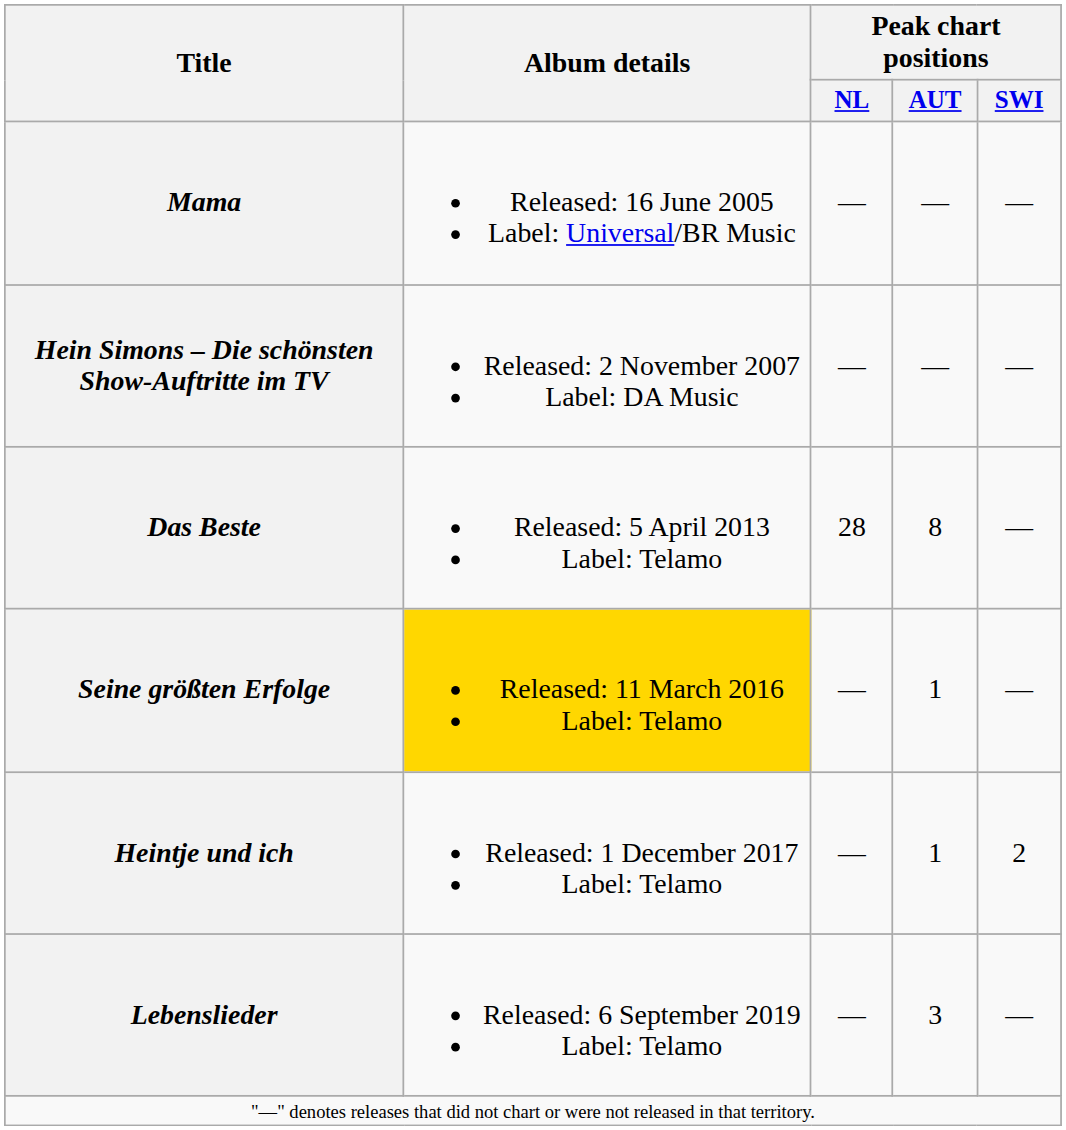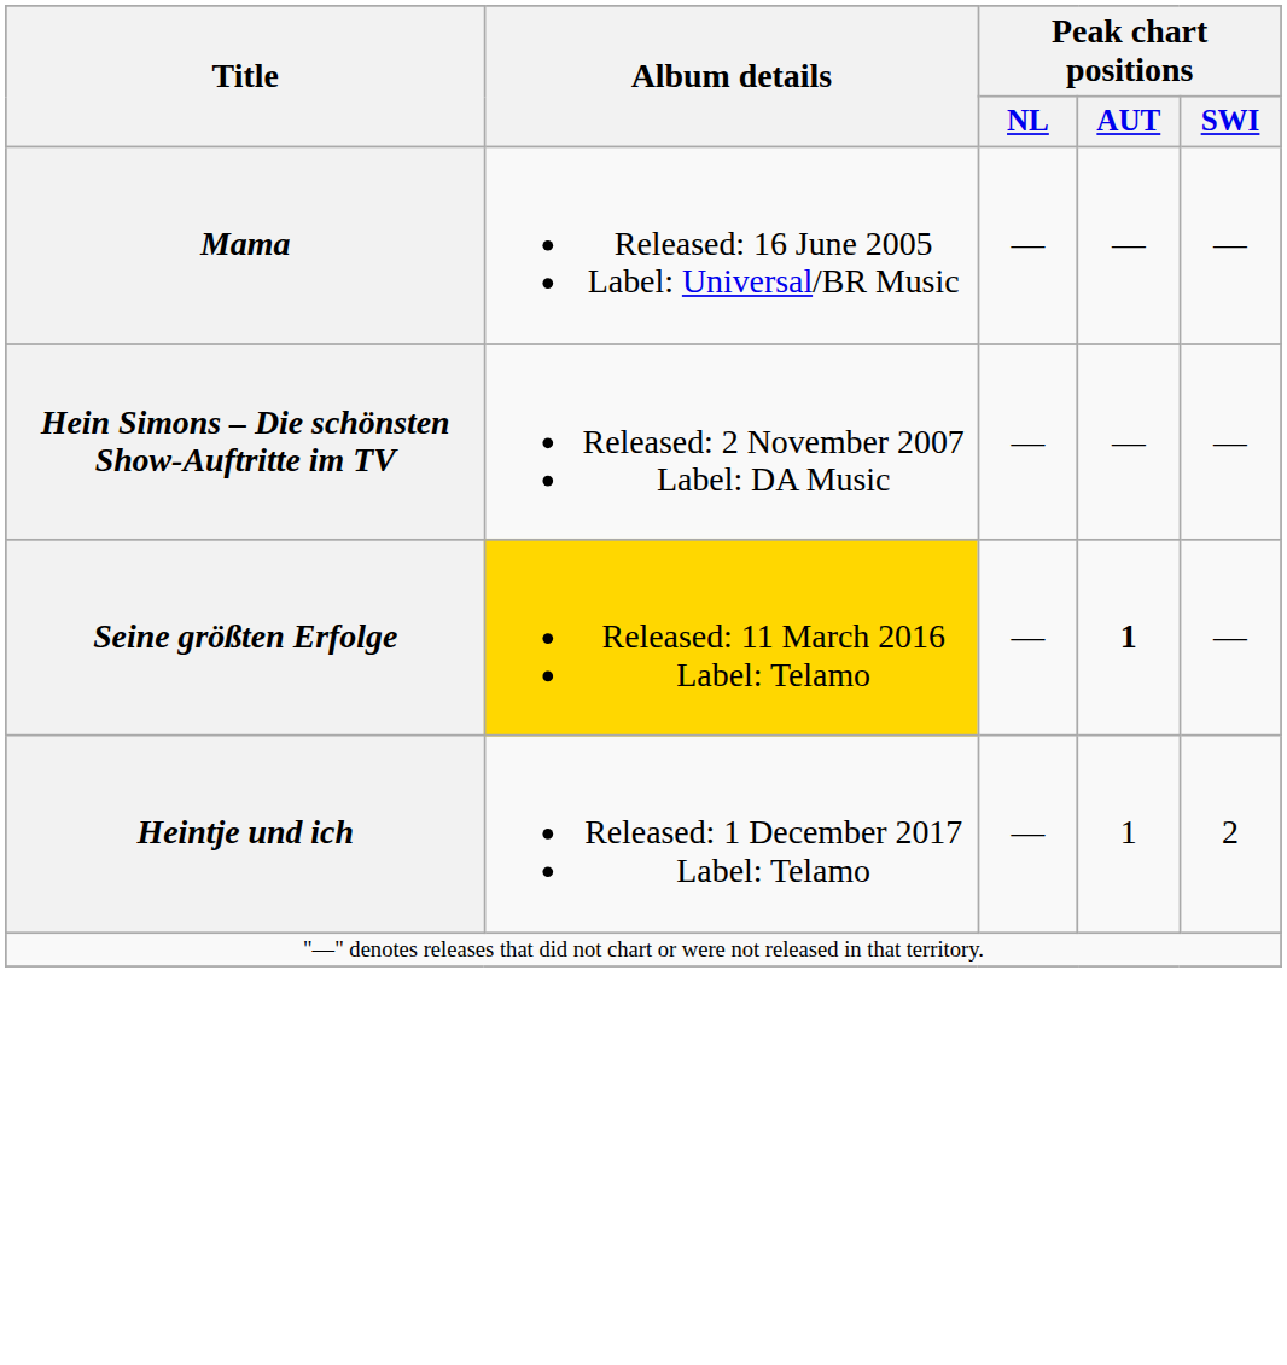 <table class="wikitable plainrowheaders" style="text-align:center;">
 <tr>
 <th rowspan="2" scope="col" style="width:15em;">Title</th>
 <th rowspan="2" scope="col" style="width:15em;">Album details</th>
 <th colspan="3">Peak chart positions</th>
 </tr>
 <tr>
 <th scope="col" style="width:3em;font-size:90%;"><a href='#'>NL</a><br></th>
 <th scope="col" style="width:3em;font-size:90%;"><a href='#'>AUT</a><br></th>
 <th scope="col" style="width:3em;font-size:90%;"><a href='#'>SWI</a><br></th>
 </tr>
 <tr>
 <th scope="row"><em>Mama</em></th>
 <td><br><ul><li>Released: 16 June 2005</li><li>Label: <a href='#'>Universal</a>/BR Music</li></ul></td>
 <td>—</td>
 <td>—</td>
 <td>—</td>
 </tr>
 <tr>
 <th scope="row"><em>Hein Simons – Die schönsten Show-Auftritte im TV</em></th>
 <td><br><ul><li>Released: 2 November 2007</li><li>Label: DA Music</li></ul></td>
 <td>—</td>
 <td>—</td>
 <td>—</td>
 </tr>
 <tr>
-<th scope="row"><em>Das Beste</em></th>
-<td><br><ul><li>Released: 5 April 2013</li><li>Label: Telamo</li></ul></td>
-<td>28</td>
-<td>8</td>
-<td>—</td>
-</tr>
-<tr>
 <th scope="row"><em>Seine größten Erfolge</em></th>
 <td style="background: gold;"><br><ul><li>Released: 11 March 2016</li><li>Label: Telamo</li></ul></td>
 <td>—</td>
-<td>1</td>
+<td><strong>1</strong></td>
 <td>—</td>
 </tr>
 <tr>
 <th scope="row"><em>Heintje und ich</em></th>
 <td><br><ul><li>Released: 1 December 2017</li><li>Label: Telamo</li></ul></td>
 <td>—</td>
 <td>1</td>
 <td>2</td>
 </tr>
 <tr>
-<th scope="row"><em>Lebenslieder</em></th>
-<td><br><ul><li>Released: 6 September 2019</li><li>Label: Telamo</li></ul></td>
-<td>—</td>
-<td>3</td>
-<td>—</td>
-</tr>
-<tr>
 <td colspan="5" style="font-size:8pt">"—" denotes releases that did not chart or were not released in that territory.</td>
 </tr>
 </table>
